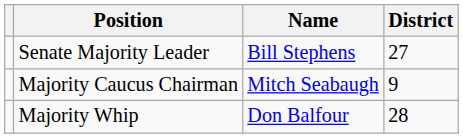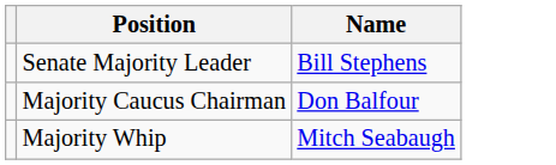 <table class="wikitable">
 <tr>
 <th></th>
 <th>Position</th>
 <th>Name</th>
-<th>District</th>
 </tr>
 <tr>
 <td></td>
 <td>Senate Majority Leader</td>
 <td><a href='#'>Bill Stephens</a></td>
-<td>27</td>
 </tr>
 <tr>
 <td></td>
 <td>Majority Caucus Chairman</td>
-<td><a href='#'>Mitch Seabaugh</a></td>
-<td>9</td>
+<td><a href='#'>Don Balfour</a></td>
 </tr>
 <tr>
 <td></td>
 <td>Majority Whip</td>
-<td><a href='#'>Don Balfour</a></td>
-<td>28</td>
+<td><a href='#'>Mitch Seabaugh</a></td>
 </tr>
 </table>
